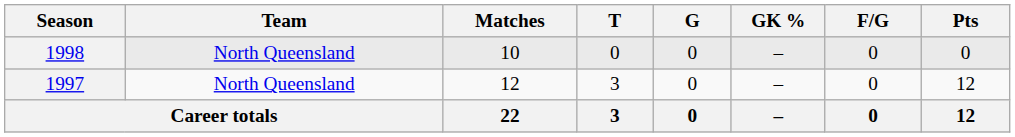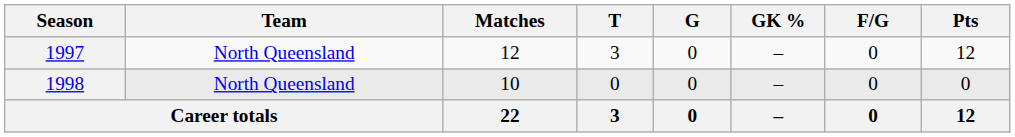 <table class="wikitable sortable"  style="font-size:90%; text-align:center; width:85%;">
 <tr>
 <th width=2%>Season</th>
 <th width=8%>Team</th>
 <th width=2%>Matches</th>
 <th width=2%>T</th>
 <th width=2%>G</th>
 <th width=2%>GK %</th>
 <th width=2%>F/G</th>
 <th width=2%>Pts</th>
 </tr>
+<tr>
+<th scope="row" style="text-align:center; font-weight:normal"><a href='#'>1997</a></th>
+<td style="text-align:center;"> <a href='#'>North Queensland</a></td>
+<td>12</td>
+<td>3</td>
+<td>0</td>
+<td>–</td>
+<td>0</td>
+<td>12</td>
+</tr>
 <tr style="background:#eaeaea;">
 <th scope="row" style="text-align:center; font-weight:normal"><a href='#'>1998</a></th>
 <td style="text-align:center;"> <a href='#'>North Queensland</a></td>
 <td>10</td>
 <td>0</td>
 <td>0</td>
 <td>–</td>
 <td>0</td>
 <td>0</td>
-</tr>
-<tr>
-<th scope="row" style="text-align:center; font-weight:normal"><a href='#'>1997</a></th>
-<td style="text-align:center;"> <a href='#'>North Queensland</a></td>
-<td>12</td>
-<td>3</td>
-<td>0</td>
-<td>–</td>
-<td>0</td>
-<td>12</td>
 </tr>
 <tr class="sortbottom">
 <th colspan=2>Career totals</th>
 <th>22</th>
 <th>3</th>
 <th>0</th>
 <th>–</th>
 <th>0</th>
 <th>12</th>
 </tr>
 </table>
